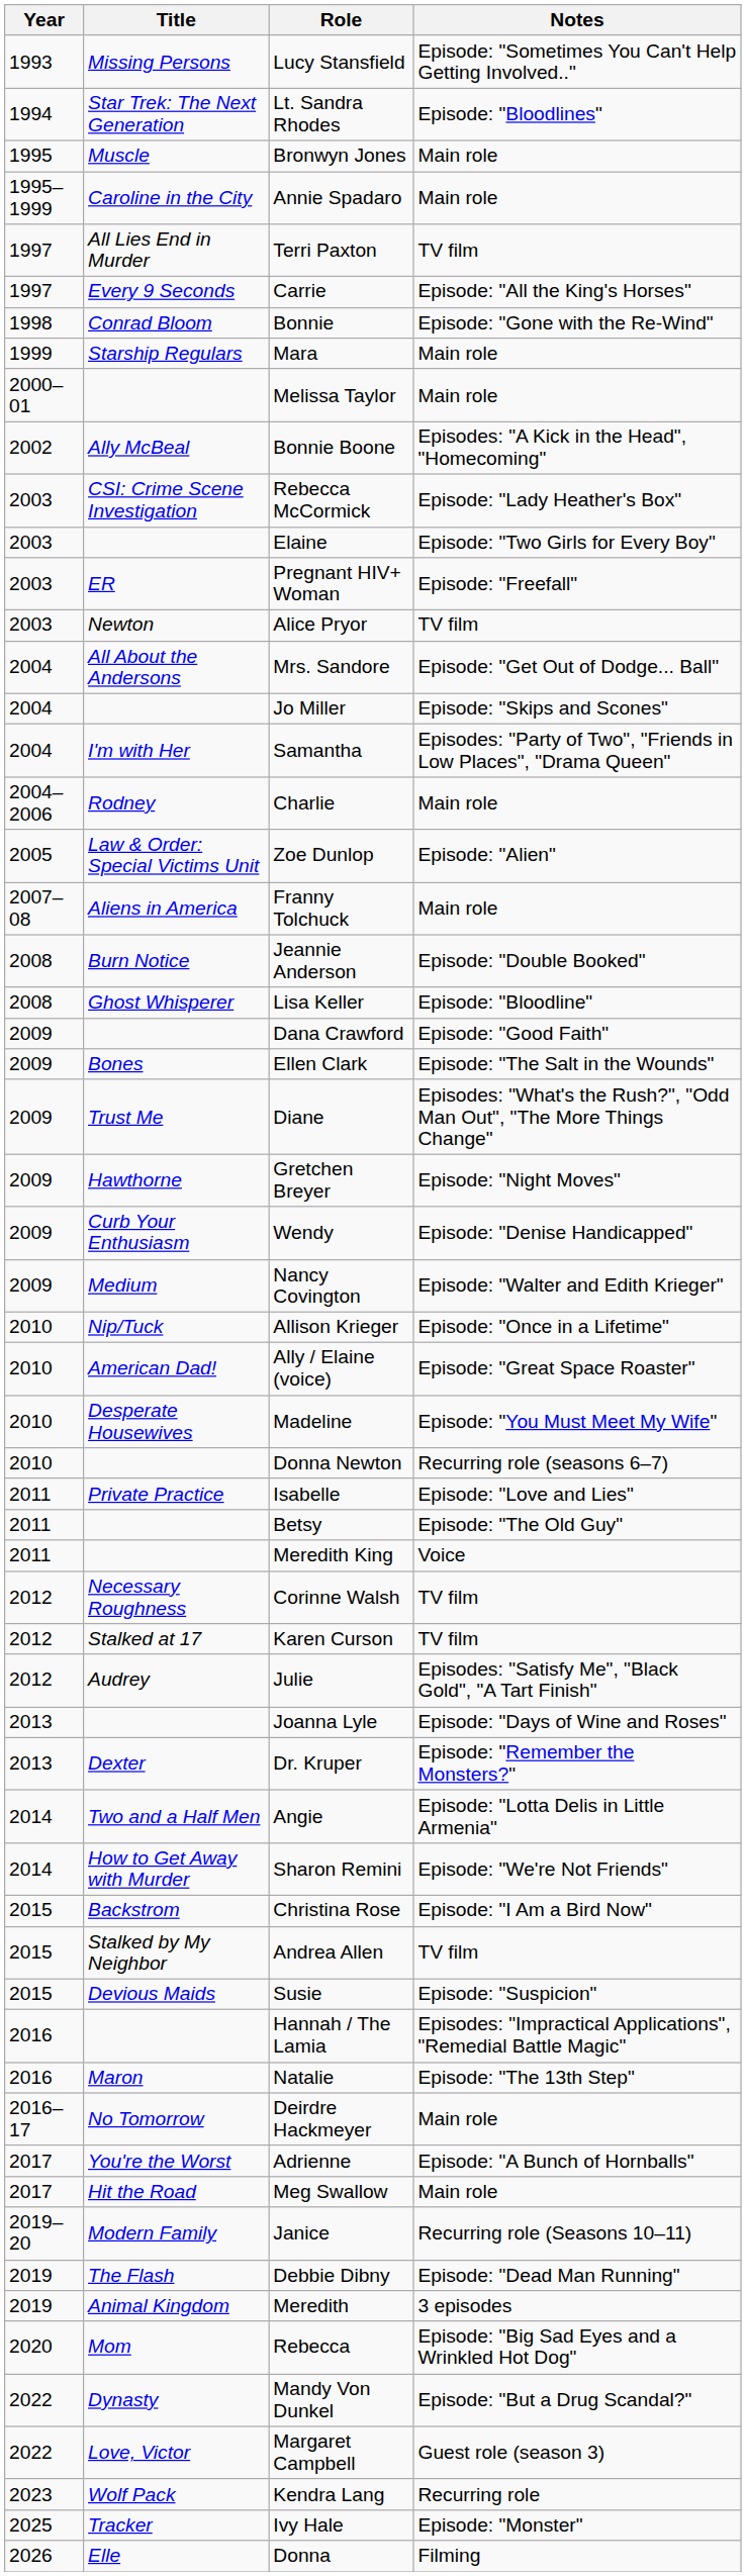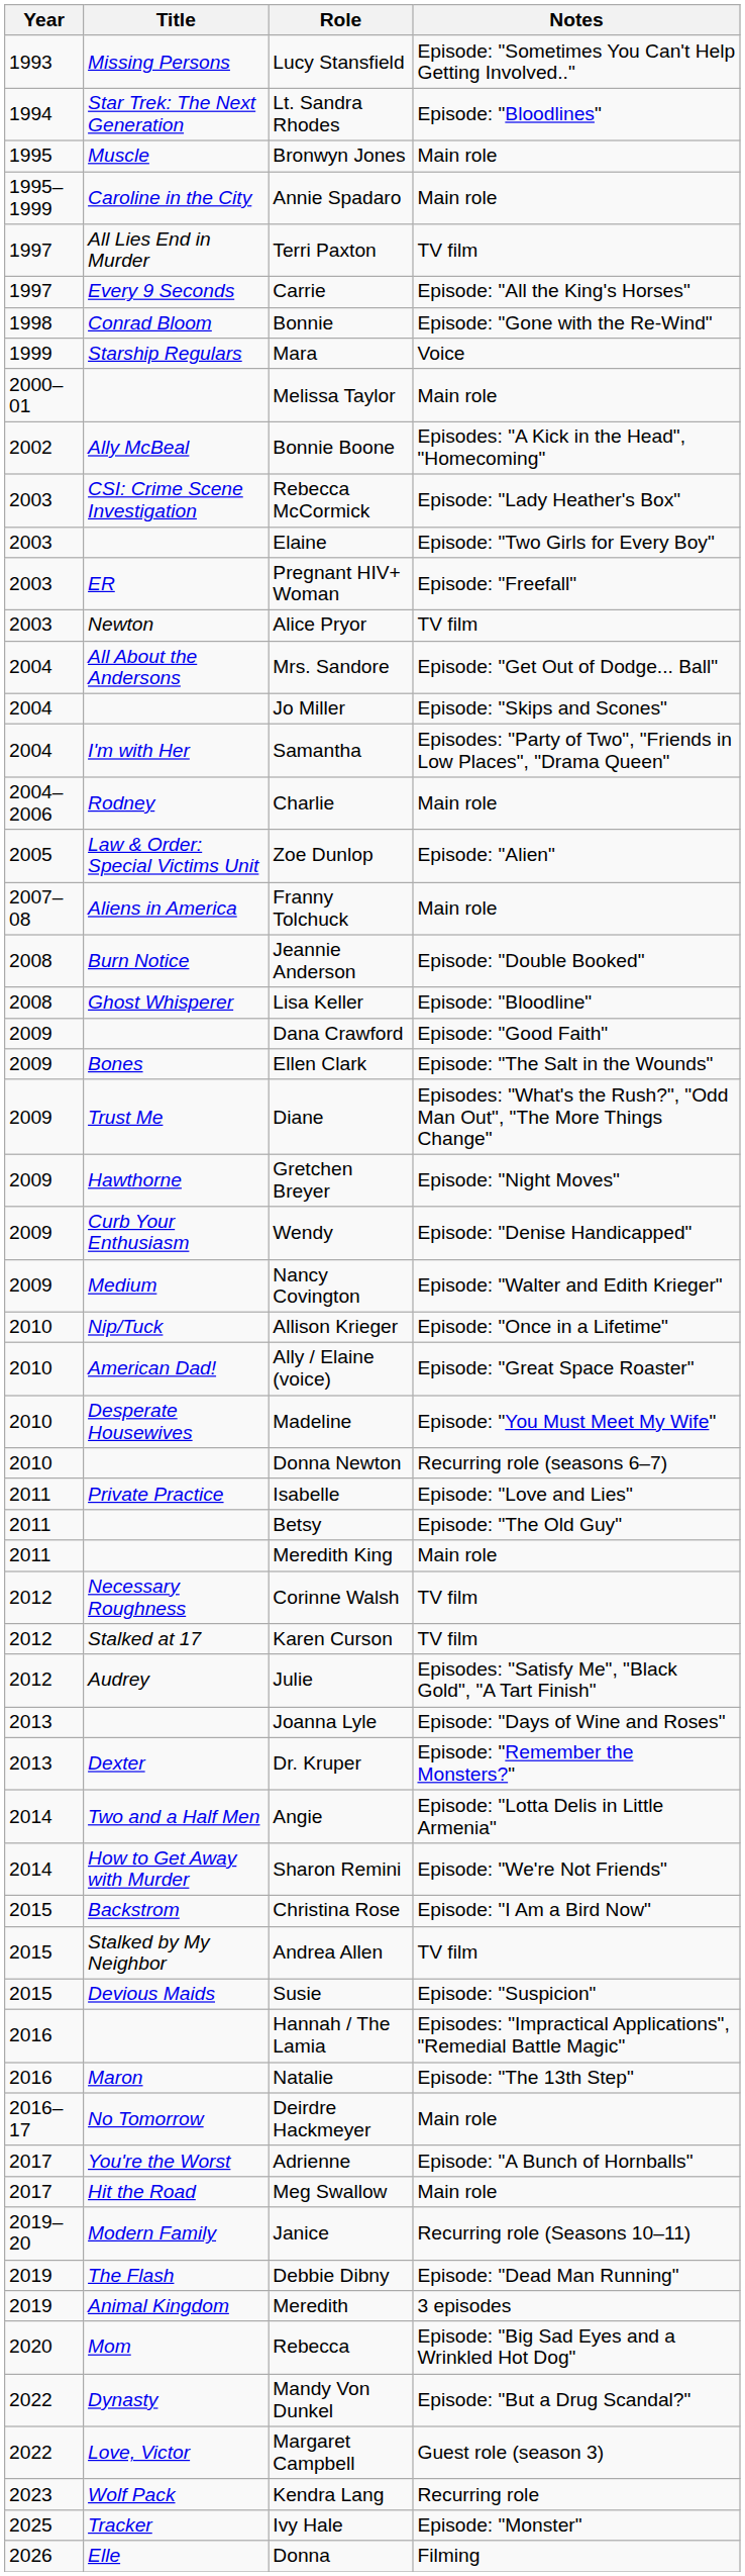 <table class="wikitable sortable">
 <tr>
 <th>Year</th>
 <th>Title</th>
 <th>Role</th>
 <th class="unsortable">Notes</th>
 </tr>
 <tr>
 <td>1993</td>
 <td><em><a href='#'>Missing Persons</a></em></td>
 <td>Lucy Stansfield</td>
 <td>Episode: "Sometimes You Can't Help Getting Involved.."</td>
 </tr>
 <tr>
 <td>1994</td>
 <td><em><a href='#'>Star Trek: The Next Generation</a></em></td>
 <td>Lt. Sandra Rhodes</td>
 <td>Episode: "<a href='#'>Bloodlines</a>"</td>
 </tr>
 <tr>
 <td>1995</td>
 <td><em><a href='#'>Muscle</a></em></td>
 <td>Bronwyn Jones</td>
 <td>Main role</td>
 </tr>
 <tr>
 <td>1995–1999</td>
 <td><em><a href='#'>Caroline in the City</a></em></td>
 <td>Annie Spadaro</td>
 <td>Main role</td>
 </tr>
 <tr>
 <td>1997</td>
 <td><em>All Lies End in Murder</em></td>
 <td>Terri Paxton</td>
 <td>TV film</td>
 </tr>
 <tr>
 <td>1997</td>
 <td><em><a href='#'>Every 9 Seconds</a></em></td>
 <td>Carrie</td>
 <td>Episode: "All the King's Horses"</td>
 </tr>
 <tr>
 <td>1998</td>
 <td><em><a href='#'>Conrad Bloom</a></em></td>
 <td>Bonnie</td>
 <td>Episode: "Gone with the Re-Wind"</td>
 </tr>
 <tr>
 <td>1999</td>
 <td><em><a href='#'>Starship Regulars</a></em></td>
 <td>Mara</td>
-<td>Main role</td>
+<td>Voice</td>
 </tr>
 <tr>
 <td>2000–01</td>
 <td><em></em></td>
 <td>Melissa Taylor</td>
 <td>Main role</td>
 </tr>
 <tr>
 <td>2002</td>
 <td><em><a href='#'>Ally McBeal</a></em></td>
 <td>Bonnie Boone</td>
 <td>Episodes: "A Kick in the Head", "Homecoming"</td>
 </tr>
 <tr>
 <td>2003</td>
 <td><em><a href='#'>CSI: Crime Scene Investigation</a></em></td>
 <td>Rebecca McCormick</td>
 <td>Episode: "Lady Heather's Box"</td>
 </tr>
 <tr>
 <td>2003</td>
 <td><em></em></td>
 <td>Elaine</td>
 <td>Episode: "Two Girls for Every Boy"</td>
 </tr>
 <tr>
 <td>2003</td>
 <td><em><a href='#'>ER</a></em></td>
 <td>Pregnant HIV+ Woman</td>
 <td>Episode: "Freefall"</td>
 </tr>
 <tr>
 <td>2003</td>
 <td><em>Newton</em></td>
 <td>Alice Pryor</td>
 <td>TV film</td>
 </tr>
 <tr>
 <td>2004</td>
 <td><em><a href='#'>All About the Andersons</a></em></td>
 <td>Mrs. Sandore</td>
 <td>Episode: "Get Out of Dodge... Ball"</td>
 </tr>
 <tr>
 <td>2004</td>
 <td><em></em></td>
 <td>Jo Miller</td>
 <td>Episode: "Skips and Scones"</td>
 </tr>
 <tr>
 <td>2004</td>
 <td><em><a href='#'>I'm with Her</a></em></td>
 <td>Samantha</td>
 <td>Episodes: "Party of Two", "Friends in Low Places", "Drama Queen"</td>
 </tr>
 <tr>
 <td>2004–2006</td>
 <td><em><a href='#'>Rodney</a></em></td>
 <td>Charlie</td>
 <td>Main role</td>
 </tr>
 <tr>
 <td>2005</td>
 <td><em><a href='#'>Law & Order: Special Victims Unit</a></em></td>
 <td>Zoe Dunlop</td>
 <td>Episode: "Alien"</td>
 </tr>
 <tr>
 <td>2007–08</td>
 <td><em><a href='#'>Aliens in America</a></em></td>
 <td>Franny Tolchuck</td>
 <td>Main role</td>
 </tr>
 <tr>
 <td>2008</td>
 <td><em><a href='#'>Burn Notice</a></em></td>
 <td>Jeannie Anderson</td>
 <td>Episode: "Double Booked"</td>
 </tr>
 <tr>
 <td>2008</td>
 <td><em><a href='#'>Ghost Whisperer</a></em></td>
 <td>Lisa Keller</td>
 <td>Episode: "Bloodline"</td>
 </tr>
 <tr>
 <td>2009</td>
 <td><em></em></td>
 <td>Dana Crawford</td>
 <td>Episode: "Good Faith"</td>
 </tr>
 <tr>
 <td>2009</td>
 <td><em><a href='#'>Bones</a></em></td>
 <td>Ellen Clark</td>
 <td>Episode: "The Salt in the Wounds"</td>
 </tr>
 <tr>
 <td>2009</td>
 <td><em><a href='#'>Trust Me</a></em></td>
 <td>Diane</td>
 <td>Episodes: "What's the Rush?", "Odd Man Out", "The More Things Change"</td>
 </tr>
 <tr>
 <td>2009</td>
 <td><em><a href='#'>Hawthorne</a></em></td>
 <td>Gretchen Breyer</td>
 <td>Episode: "Night Moves"</td>
 </tr>
 <tr>
 <td>2009</td>
 <td><em><a href='#'>Curb Your Enthusiasm</a></em></td>
 <td>Wendy</td>
 <td>Episode: "Denise Handicapped"</td>
 </tr>
 <tr>
 <td>2009</td>
 <td><em><a href='#'>Medium</a></em></td>
 <td>Nancy Covington</td>
 <td>Episode: "Walter and Edith Krieger"</td>
 </tr>
 <tr>
 <td>2010</td>
 <td><em><a href='#'>Nip/Tuck</a></em></td>
 <td>Allison Krieger</td>
 <td>Episode: "Once in a Lifetime"</td>
 </tr>
 <tr>
 <td>2010</td>
 <td><em><a href='#'>American Dad!</a></em></td>
 <td>Ally / Elaine (voice)</td>
 <td>Episode: "Great Space Roaster"</td>
 </tr>
 <tr>
 <td>2010</td>
 <td><em><a href='#'>Desperate Housewives</a></em></td>
 <td>Madeline</td>
 <td>Episode: "<a href='#'>You Must Meet My Wife</a>"</td>
 </tr>
 <tr>
 <td>2010</td>
 <td><em></em></td>
 <td>Donna Newton</td>
 <td>Recurring role (seasons 6–7)</td>
 </tr>
 <tr>
 <td>2011</td>
 <td><em><a href='#'>Private Practice</a></em></td>
 <td>Isabelle</td>
 <td>Episode: "Love and Lies"</td>
 </tr>
 <tr>
 <td>2011</td>
 <td><em></em></td>
 <td>Betsy</td>
 <td>Episode: "The Old Guy"</td>
 </tr>
 <tr>
 <td>2011</td>
 <td><em></em></td>
 <td>Meredith King</td>
-<td>Voice</td>
+<td>Main role</td>
 </tr>
 <tr>
 <td>2012</td>
 <td><em><a href='#'>Necessary Roughness</a></em></td>
 <td>Corinne Walsh</td>
 <td>TV film</td>
 </tr>
 <tr>
 <td>2012</td>
 <td><em>Stalked at 17</em></td>
 <td>Karen Curson</td>
 <td>TV film</td>
 </tr>
 <tr>
 <td>2012</td>
 <td><em>Audrey</em></td>
 <td>Julie</td>
 <td>Episodes: "Satisfy Me", "Black Gold", "A Tart Finish"</td>
 </tr>
 <tr>
 <td>2013</td>
 <td><em></em></td>
 <td>Joanna Lyle</td>
 <td>Episode: "Days of Wine and Roses"</td>
 </tr>
 <tr>
 <td>2013</td>
 <td><em><a href='#'>Dexter</a></em></td>
 <td>Dr. Kruper</td>
 <td>Episode: "<a href='#'>Remember the Monsters?</a>"</td>
 </tr>
 <tr>
 <td>2014</td>
 <td><em><a href='#'>Two and a Half Men</a></em></td>
 <td>Angie</td>
 <td>Episode: "Lotta Delis in Little Armenia"</td>
 </tr>
 <tr>
 <td>2014</td>
 <td><em><a href='#'>How to Get Away with Murder</a></em></td>
 <td>Sharon Remini</td>
 <td>Episode: "We're Not Friends"</td>
 </tr>
 <tr>
 <td>2015</td>
 <td><em><a href='#'>Backstrom</a></em></td>
 <td>Christina Rose</td>
 <td>Episode: "I Am a Bird Now"</td>
 </tr>
 <tr>
 <td>2015</td>
 <td><em>Stalked by My Neighbor</em></td>
 <td>Andrea Allen</td>
 <td>TV film</td>
 </tr>
 <tr>
 <td>2015</td>
 <td><em><a href='#'>Devious Maids</a></em></td>
 <td>Susie</td>
 <td>Episode: "Suspicion"</td>
 </tr>
 <tr>
 <td>2016</td>
 <td><em></em></td>
 <td>Hannah / The Lamia</td>
 <td>Episodes: "Impractical Applications", "Remedial Battle Magic"</td>
 </tr>
 <tr>
 <td>2016</td>
 <td><em><a href='#'>Maron</a></em></td>
 <td>Natalie</td>
 <td>Episode: "The 13th Step"</td>
 </tr>
 <tr>
 <td>2016–17</td>
 <td><em><a href='#'>No Tomorrow</a></em></td>
 <td>Deirdre Hackmeyer</td>
 <td>Main role</td>
 </tr>
 <tr>
 <td>2017</td>
 <td><em><a href='#'>You're the Worst</a></em></td>
 <td>Adrienne</td>
 <td>Episode: "A Bunch of Hornballs"</td>
 </tr>
 <tr>
 <td>2017</td>
 <td><em><a href='#'>Hit the Road</a></em></td>
 <td>Meg Swallow</td>
 <td>Main role</td>
 </tr>
 <tr>
 <td>2019–20</td>
 <td><em><a href='#'>Modern Family</a></em></td>
 <td>Janice</td>
 <td>Recurring role (Seasons 10–11)</td>
 </tr>
 <tr>
 <td>2019</td>
 <td><em><a href='#'>The Flash</a></em></td>
 <td>Debbie Dibny</td>
 <td>Episode: "Dead Man Running"</td>
 </tr>
 <tr>
 <td>2019</td>
 <td><em><a href='#'>Animal Kingdom</a></em></td>
 <td>Meredith</td>
 <td>3 episodes</td>
 </tr>
 <tr>
 <td>2020</td>
 <td><em><a href='#'>Mom</a></em></td>
 <td>Rebecca</td>
 <td>Episode: "Big Sad Eyes and a Wrinkled Hot Dog"</td>
 </tr>
 <tr>
 <td>2022</td>
 <td><em><a href='#'>Dynasty</a></em></td>
 <td>Mandy Von Dunkel</td>
 <td>Episode: "But a Drug Scandal?"</td>
 </tr>
 <tr>
 <td>2022</td>
 <td><em><a href='#'>Love, Victor</a></em></td>
 <td>Margaret Campbell</td>
 <td>Guest role (season 3)</td>
 </tr>
 <tr>
 <td>2023</td>
 <td><em><a href='#'>Wolf Pack</a></em></td>
 <td>Kendra Lang</td>
 <td>Recurring role</td>
 </tr>
 <tr>
 <td>2025</td>
 <td><em><a href='#'>Tracker</a></em></td>
 <td>Ivy Hale</td>
 <td>Episode: "Monster"</td>
 </tr>
 <tr>
 <td>2026</td>
 <td><em><a href='#'>Elle</a></em></td>
 <td>Donna</td>
 <td>Filming</td>
 </tr>
 </table>
